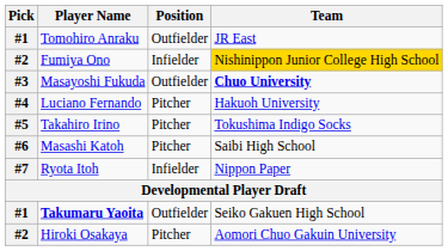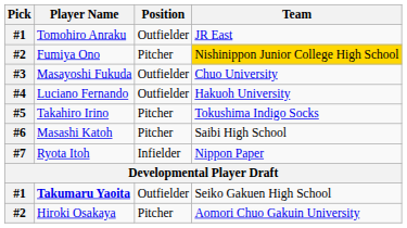 <table class="wikitable">
 <tr>
 <th>Pick</th>
 <th>Player Name</th>
 <th>Position</th>
 <th>Team</th>
 </tr>
 <tr>
 <th>#1</th>
 <td><a href='#'>Tomohiro Anraku</a></td>
 <td>Outfielder</td>
 <td><a href='#'>JR East</a></td>
 </tr>
 <tr>
 <th>#2</th>
 <td><a href='#'>Fumiya Ono</a></td>
-<td>Infielder</td>
+<td>Pitcher</td>
 <td style="background: gold;">Nishinippon Junior College High School</td>
 </tr>
 <tr>
 <th>#3</th>
 <td><a href='#'>Masayoshi Fukuda</a></td>
 <td>Outfielder</td>
-<td><strong><a href='#'>Chuo University</a></strong></td>
+<td><a href='#'>Chuo University</a></td>
 </tr>
 <tr>
 <th>#4</th>
 <td><a href='#'>Luciano Fernando</a></td>
-<td>Pitcher</td>
+<td>Outfielder</td>
 <td><a href='#'>Hakuoh University</a></td>
 </tr>
 <tr>
 <th>#5</th>
 <td><a href='#'>Takahiro Irino</a></td>
 <td>Pitcher</td>
 <td><a href='#'>Tokushima Indigo Socks</a></td>
 </tr>
 <tr>
 <th>#6</th>
 <td><a href='#'>Masashi Katoh</a></td>
 <td>Pitcher</td>
 <td>Saibi High School</td>
 </tr>
 <tr>
 <th>#7</th>
 <td><a href='#'>Ryota Itoh</a></td>
 <td>Infielder</td>
 <td><a href='#'>Nippon Paper</a></td>
 </tr>
 <tr>
 <th colspan="5">Developmental Player Draft</th>
 </tr>
 <tr>
 <th>#1</th>
 <td><strong><a href='#'>Takumaru Yaoita</a></strong></td>
 <td>Outfielder</td>
 <td>Seiko Gakuen High School</td>
 </tr>
 <tr>
 <th>#2</th>
 <td><a href='#'>Hiroki Osakaya</a></td>
 <td>Pitcher</td>
 <td><a href='#'>Aomori Chuo Gakuin University</a></td>
 </tr>
 </table>
